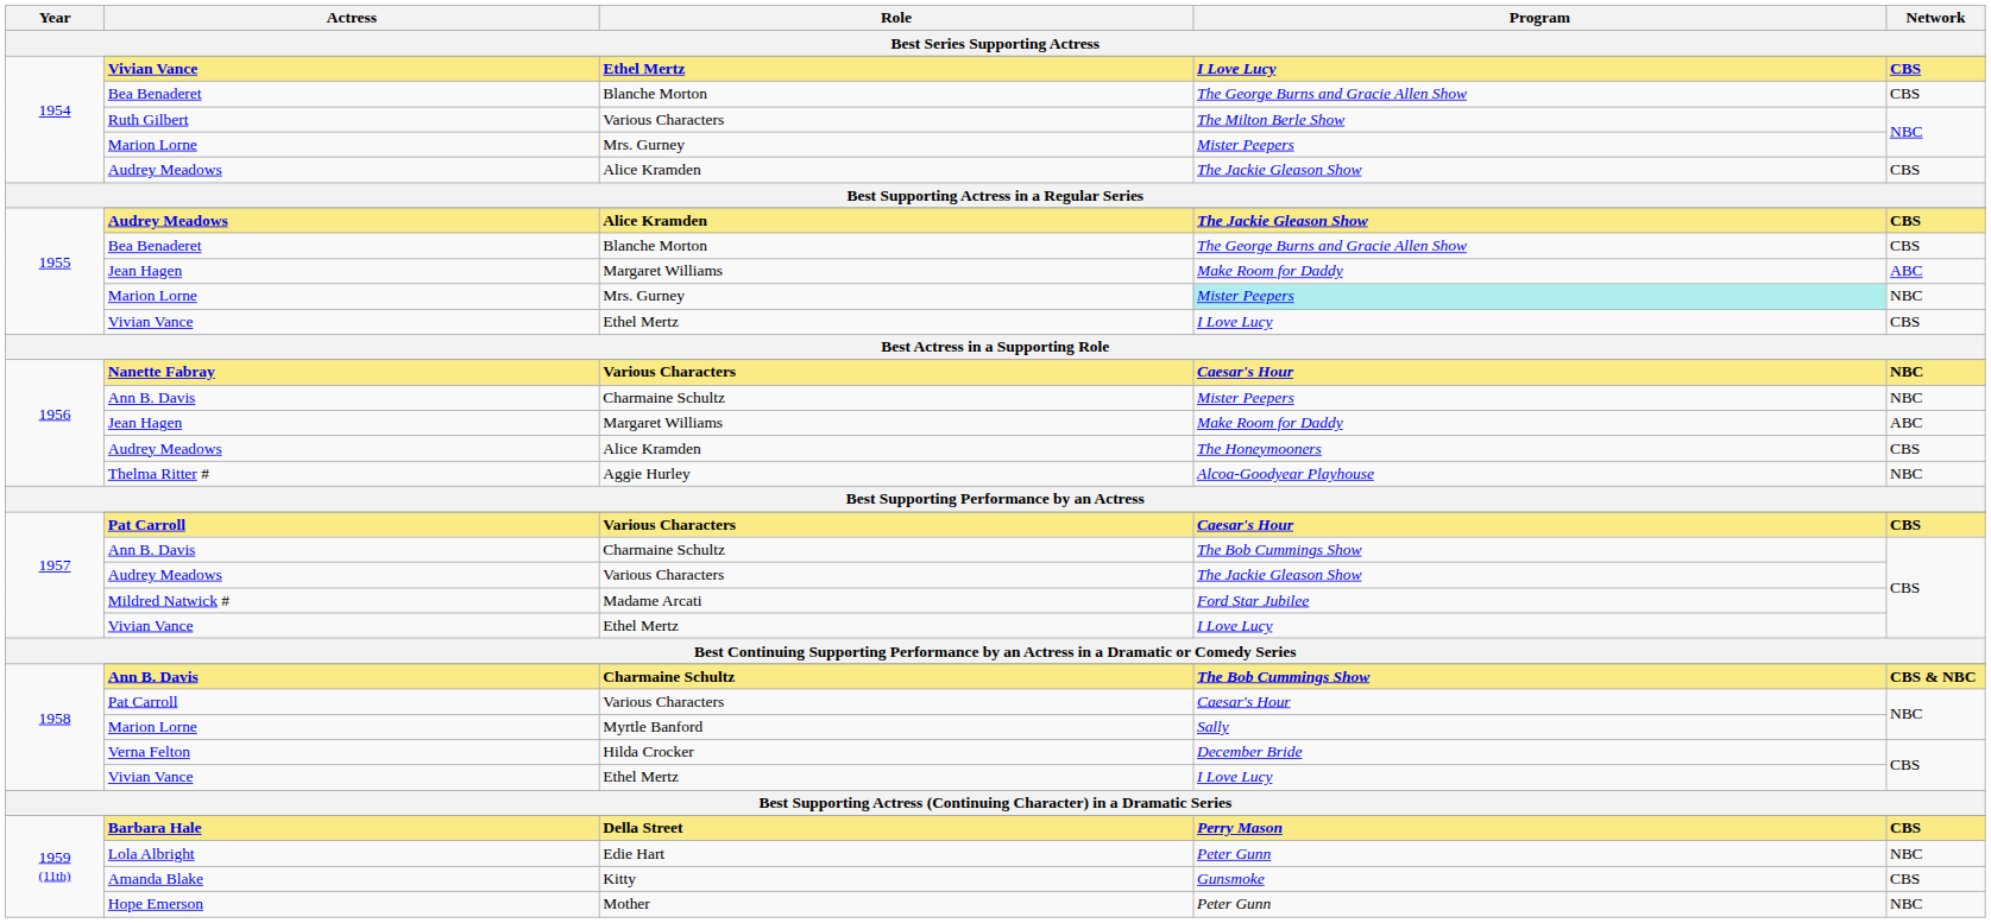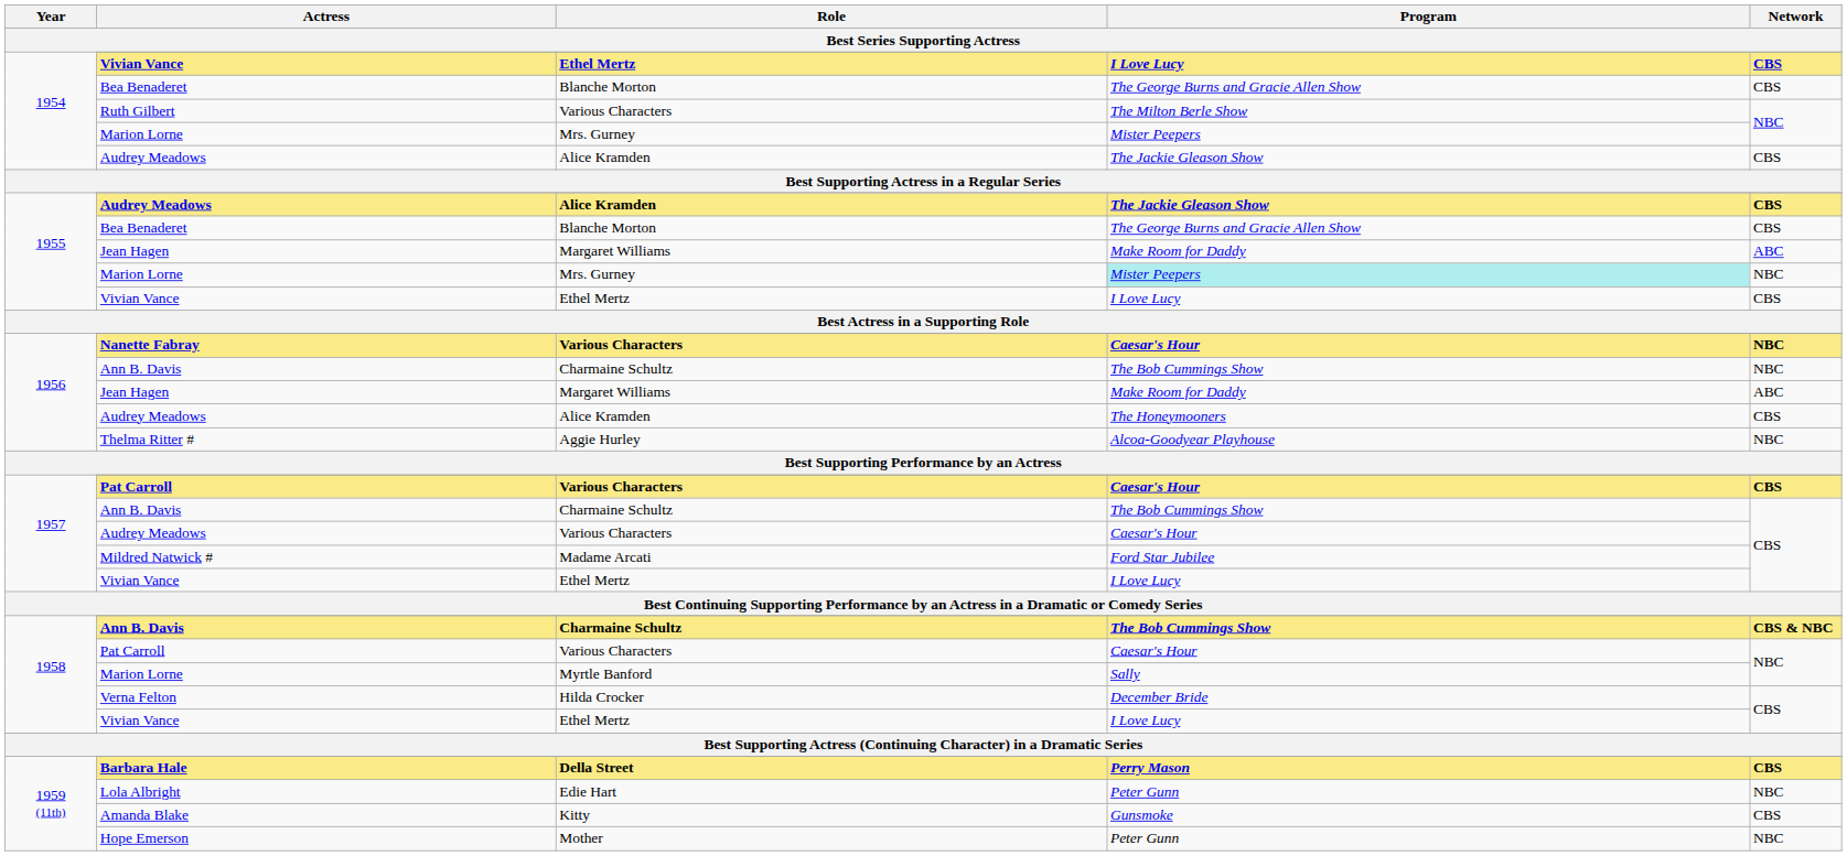 <table class="wikitable" style="width:100%">
 <tr style="background:#bebebe;">
 <th style="width:5%;">Year</th>
 <th style="width:25%;">Actress</th>
 <th style="width:30%;">Role</th>
 <th style="width:35%;">Program</th>
 <th style="width:5%;">Network</th>
 </tr>
 <tr>
 <th colspan=5>Best Series Supporting Actress</th>
 </tr>
 <tr>
 <td rowspan=6 style="text-align:center"><a href='#'>1954</a><br><br></td>
 </tr>
 <tr style="background:#FAEB86">
 <td><strong><a href='#'>Vivian Vance</a></strong></td>
 <td><strong><a href='#'>Ethel Mertz</a></strong></td>
 <td><strong><em><a href='#'>I Love Lucy</a></em></strong></td>
 <td><strong><a href='#'>CBS</a></strong></td>
 </tr>
 <tr>
 <td><a href='#'>Bea Benaderet</a></td>
 <td>Blanche Morton</td>
 <td><em><a href='#'>The George Burns and Gracie Allen Show</a></em></td>
 <td>CBS</td>
 </tr>
 <tr>
 <td><a href='#'>Ruth Gilbert</a></td>
 <td>Various Characters</td>
 <td><em><a href='#'>The Milton Berle Show</a></em></td>
 <td rowspan=2><a href='#'>NBC</a></td>
 </tr>
 <tr>
 <td><a href='#'>Marion Lorne</a></td>
 <td>Mrs. Gurney</td>
 <td><em><a href='#'>Mister Peepers</a></em></td>
 </tr>
 <tr>
 <td><a href='#'>Audrey Meadows</a></td>
 <td>Alice Kramden</td>
 <td><em><a href='#'>The Jackie Gleason Show</a></em></td>
 <td>CBS</td>
 </tr>
 <tr>
 <th colspan=5>Best Supporting Actress in a Regular Series</th>
 </tr>
 <tr>
 <td rowspan=6 style="text-align:center"><a href='#'>1955</a><br><br></td>
 </tr>
 <tr style="background:#FAEB86">
 <td><strong><a href='#'>Audrey Meadows</a></strong></td>
 <td><strong>Alice Kramden</strong></td>
 <td><strong><em><a href='#'>The Jackie Gleason Show</a></em></strong></td>
 <td><strong>CBS</strong></td>
 </tr>
 <tr>
 <td><a href='#'>Bea Benaderet</a></td>
 <td>Blanche Morton</td>
 <td><em><a href='#'>The George Burns and Gracie Allen Show</a></em></td>
 <td>CBS</td>
 </tr>
 <tr>
 <td><a href='#'>Jean Hagen</a></td>
 <td>Margaret Williams</td>
 <td><em><a href='#'>Make Room for Daddy</a></em></td>
 <td><a href='#'>ABC</a></td>
 </tr>
 <tr>
 <td><a href='#'>Marion Lorne</a></td>
 <td>Mrs. Gurney</td>
 <td style="background: paleturquoise;"><em><a href='#'>Mister Peepers</a></em></td>
 <td>NBC</td>
 </tr>
 <tr>
 <td><a href='#'>Vivian Vance</a></td>
 <td>Ethel Mertz</td>
 <td><em><a href='#'>I Love Lucy</a></em></td>
 <td>CBS</td>
 </tr>
 <tr>
 <th colspan=5>Best Actress in a Supporting Role</th>
 </tr>
 <tr>
 <td rowspan=6 style="text-align:center"><a href='#'>1956</a><br><br></td>
 </tr>
 <tr style="background:#FAEB86">
 <td><strong><a href='#'>Nanette Fabray</a></strong></td>
 <td><strong>Various Characters</strong></td>
 <td><strong><em><a href='#'>Caesar's Hour</a></em></strong></td>
 <td><strong>NBC</strong></td>
 </tr>
 <tr>
 <td><a href='#'>Ann B. Davis</a></td>
 <td>Charmaine Schultz</td>
-<td><em><a href='#'>Mister Peepers</a></em></td>
+<td><em><a href='#'>The Bob Cummings Show</a></em></td>
 <td>NBC</td>
 </tr>
 <tr>
 <td><a href='#'>Jean Hagen</a></td>
 <td>Margaret Williams</td>
 <td><em><a href='#'>Make Room for Daddy</a></em></td>
 <td>ABC</td>
 </tr>
 <tr>
 <td><a href='#'>Audrey Meadows</a></td>
 <td>Alice Kramden</td>
 <td><em><a href='#'>The Honeymooners</a></em></td>
 <td>CBS</td>
 </tr>
 <tr>
 <td><a href='#'>Thelma Ritter</a> #</td>
 <td>Aggie Hurley</td>
 <td><em><a href='#'>Alcoa-Goodyear Playhouse</a></em></td>
 <td>NBC</td>
 </tr>
 <tr>
 <th colspan=5>Best Supporting Performance by an Actress</th>
 </tr>
 <tr>
 <td rowspan=6 style="text-align:center"><a href='#'>1957</a><br><br></td>
 </tr>
 <tr style="background:#FAEB86">
 <td><strong><a href='#'>Pat Carroll</a></strong></td>
 <td><strong>Various Characters</strong></td>
 <td><strong><em><a href='#'>Caesar's Hour</a></em></strong></td>
 <td><strong>CBS</strong></td>
 </tr>
 <tr>
 <td><a href='#'>Ann B. Davis</a></td>
 <td>Charmaine Schultz</td>
 <td><em><a href='#'>The Bob Cummings Show</a></em></td>
 <td rowspan=4>CBS</td>
 </tr>
 <tr>
 <td><a href='#'>Audrey Meadows</a></td>
 <td>Various Characters</td>
-<td><em><a href='#'>The Jackie Gleason Show</a></em></td>
+<td><em><a href='#'>Caesar's Hour</a></em></td>
 </tr>
 <tr>
 <td><a href='#'>Mildred Natwick</a> #</td>
 <td>Madame Arcati</td>
 <td><em><a href='#'>Ford Star Jubilee</a></em></td>
 </tr>
 <tr>
 <td><a href='#'>Vivian Vance</a></td>
 <td>Ethel Mertz</td>
 <td><em><a href='#'>I Love Lucy</a></em></td>
 </tr>
 <tr>
 <th colspan=5>Best Continuing Supporting Performance by an Actress in a Dramatic or Comedy Series</th>
 </tr>
 <tr>
 <td rowspan=6 style="text-align:center"><a href='#'>1958</a><br><br></td>
 </tr>
 <tr style="background:#FAEB86">
 <td><strong><a href='#'>Ann B. Davis</a></strong></td>
 <td><strong>Charmaine Schultz</strong></td>
 <td><strong><em><a href='#'>The Bob Cummings Show</a></em></strong></td>
 <td><strong>CBS & NBC</strong></td>
 </tr>
 <tr>
 <td><a href='#'>Pat Carroll</a></td>
 <td>Various Characters</td>
 <td><em><a href='#'>Caesar's Hour</a></em></td>
 <td rowspan=2>NBC</td>
 </tr>
 <tr>
 <td><a href='#'>Marion Lorne</a></td>
 <td>Myrtle Banford</td>
 <td><em><a href='#'>Sally</a></em></td>
 </tr>
 <tr>
 <td><a href='#'>Verna Felton</a></td>
 <td>Hilda Crocker</td>
 <td><em><a href='#'>December Bride</a></em></td>
 <td rowspan=2>CBS</td>
 </tr>
 <tr>
 <td><a href='#'>Vivian Vance</a></td>
 <td>Ethel Mertz</td>
 <td><em><a href='#'>I Love Lucy</a></em></td>
 </tr>
 <tr>
 <th colspan=5>Best Supporting Actress (Continuing Character) in a Dramatic Series</th>
 </tr>
 <tr>
 <td rowspan=5 style="text-align:center"><a href='#'>1959</a><br><small><a href='#'>(11th)</a></small></td>
 </tr>
 <tr style="background:#FAEB86">
 <td><strong><a href='#'>Barbara Hale</a></strong></td>
 <td><strong>Della Street</strong></td>
 <td><strong><em><a href='#'>Perry Mason</a></em></strong></td>
 <td><strong>CBS</strong></td>
 </tr>
 <tr>
 <td><a href='#'>Lola Albright</a></td>
 <td>Edie Hart</td>
 <td><em><a href='#'>Peter Gunn</a></em></td>
 <td>NBC</td>
 </tr>
 <tr>
 <td><a href='#'>Amanda Blake</a></td>
 <td>Kitty</td>
 <td><em><a href='#'>Gunsmoke</a></em></td>
 <td>CBS</td>
 </tr>
 <tr>
 <td><a href='#'>Hope Emerson</a></td>
 <td>Mother</td>
 <td><em>Peter Gunn</em></td>
 <td>NBC</td>
 </tr>
 </table>
